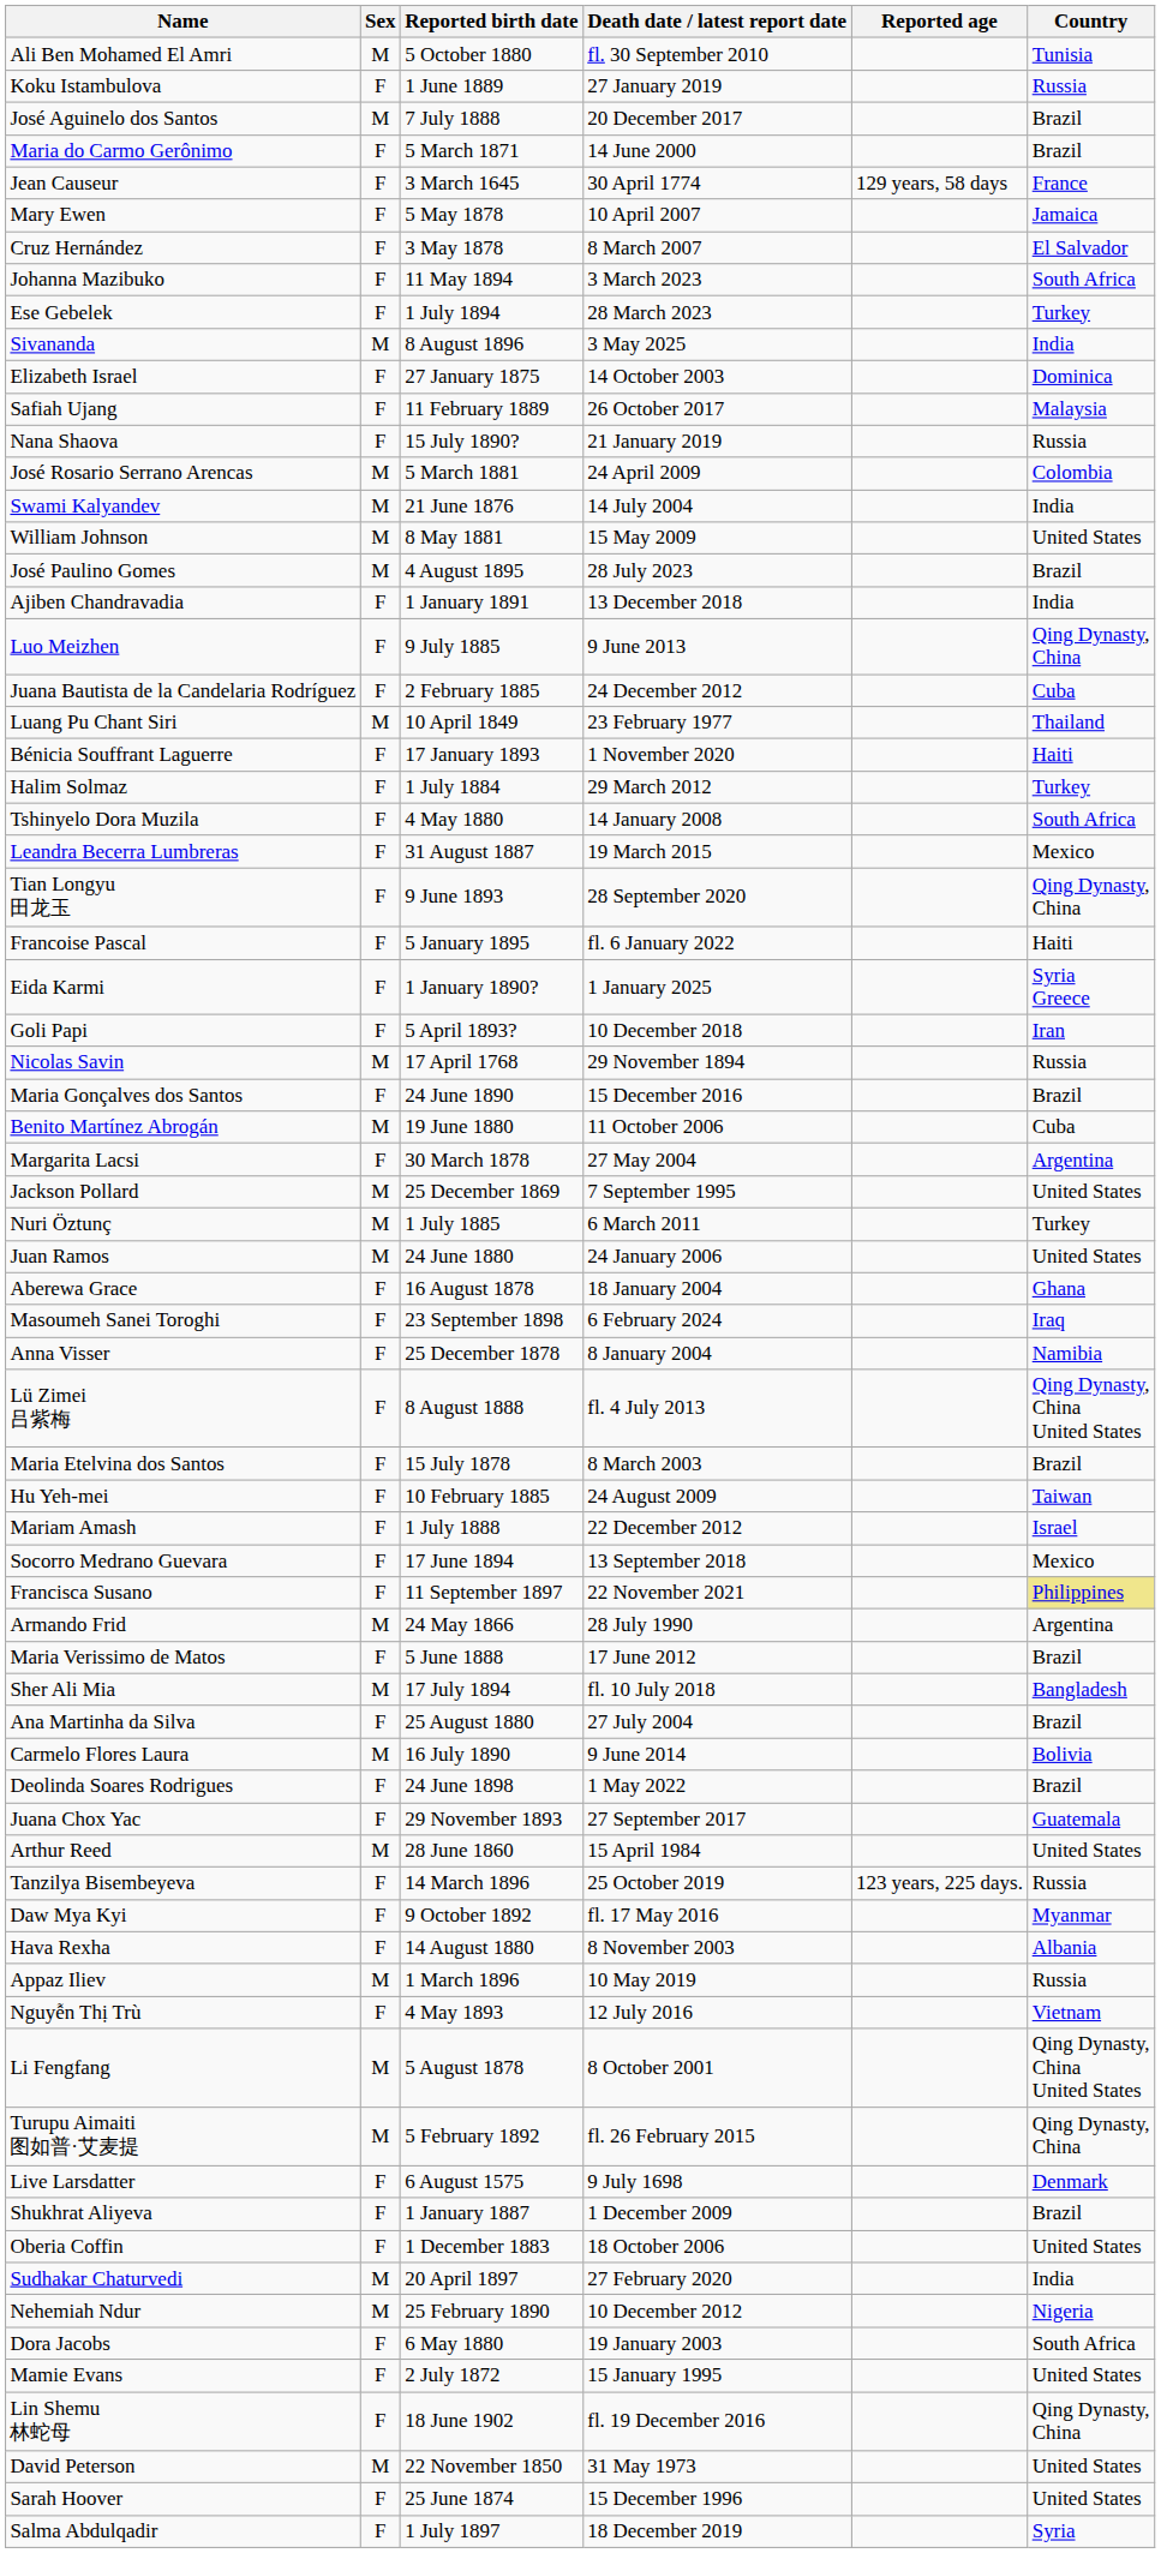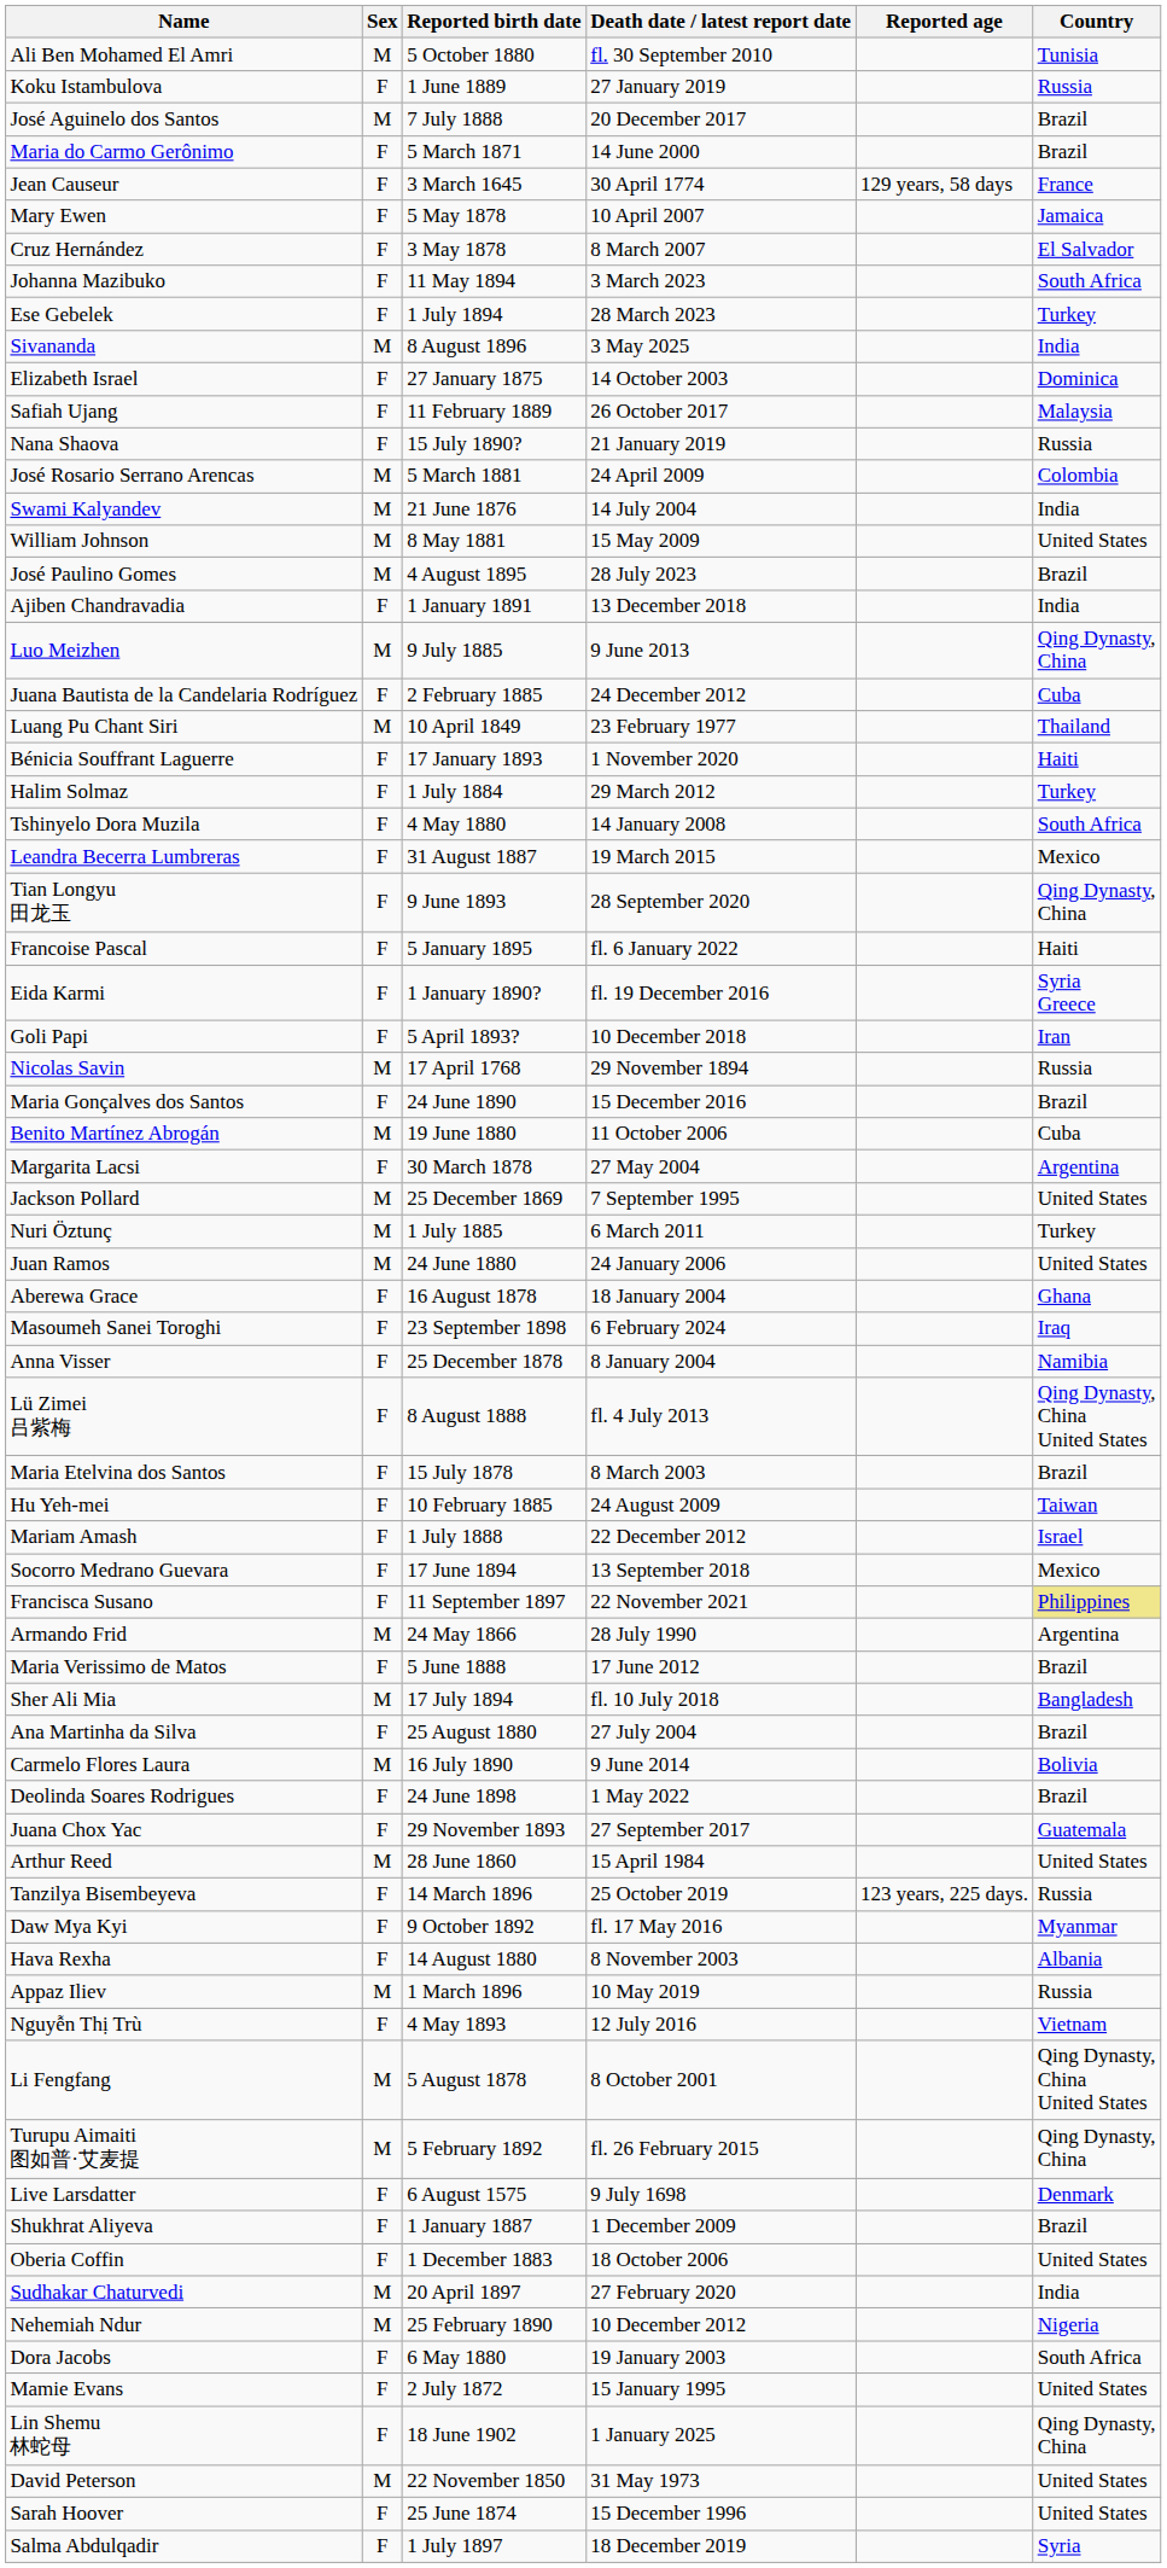 <table class="wikitable">
 <tr>
 <th>Name</th>
 <th>Sex</th>
 <th>Reported birth date</th>
 <th>Death date / latest report date</th>
 <th>Reported age</th>
 <th>Country</th>
 </tr>
 <tr>
 <td>Ali Ben Mohamed El Amri</td>
 <td align="center">M</td>
 <td>5 October 1880</td>
 <td><a href='#'>fl.</a> 30 September 2010</td>
 <td></td>
 <td><a href='#'>Tunisia</a></td>
 </tr>
 <tr>
 <td>Koku Istambulova</td>
 <td align="center">F</td>
 <td>1 June 1889</td>
 <td>27 January 2019</td>
 <td></td>
 <td><a href='#'>Russia</a></td>
 </tr>
 <tr>
 <td>José Aguinelo dos Santos</td>
 <td align="center">M</td>
 <td>7 July 1888</td>
 <td>20 December 2017</td>
 <td></td>
 <td>Brazil</td>
 </tr>
 <tr>
 <td><a href='#'>Maria do Carmo Gerônimo</a></td>
 <td align="center">F</td>
 <td>5 March 1871</td>
 <td>14 June 2000</td>
 <td></td>
 <td>Brazil</td>
 </tr>
 <tr>
 <td>Jean Causeur</td>
 <td align="center">F</td>
 <td>3 March 1645</td>
 <td>30 April 1774</td>
 <td>129 years, 58 days</td>
 <td><a href='#'>France</a></td>
 </tr>
 <tr>
 <td>Mary Ewen</td>
 <td align="center">F</td>
 <td>5 May 1878</td>
 <td>10 April 2007</td>
 <td></td>
 <td><a href='#'>Jamaica</a></td>
 </tr>
 <tr>
 <td>Cruz Hernández</td>
 <td align="center">F</td>
 <td>3 May 1878</td>
 <td>8 March 2007</td>
 <td></td>
 <td><a href='#'>El Salvador</a></td>
 </tr>
 <tr>
 <td>Johanna Mazibuko</td>
 <td align="center">F</td>
 <td>11 May 1894</td>
 <td>3 March 2023</td>
 <td></td>
 <td><a href='#'>South Africa</a></td>
 </tr>
 <tr>
 <td>Ese Gebelek</td>
 <td align="center">F</td>
 <td>1 July 1894</td>
 <td>28 March 2023</td>
 <td></td>
 <td><a href='#'>Turkey</a></td>
 </tr>
 <tr>
 <td><a href='#'>Sivananda</a></td>
 <td align="center">M</td>
 <td>8 August 1896</td>
 <td>3 May 2025</td>
 <td></td>
 <td><a href='#'>India</a></td>
 </tr>
 <tr>
 <td>Elizabeth Israel</td>
 <td align="center">F</td>
 <td>27 January 1875</td>
 <td>14 October 2003</td>
 <td></td>
 <td><a href='#'>Dominica</a></td>
 </tr>
 <tr>
 <td>Safiah Ujang</td>
 <td align="center">F</td>
 <td>11 February 1889</td>
 <td>26 October 2017</td>
 <td></td>
 <td><a href='#'>Malaysia</a></td>
 </tr>
 <tr>
 <td>Nana Shaova</td>
 <td align="center">F</td>
 <td>15 July 1890?</td>
 <td>21 January 2019</td>
 <td></td>
 <td>Russia</td>
 </tr>
 <tr>
 <td>José Rosario Serrano Arencas</td>
 <td align="center">M</td>
 <td>5 March 1881</td>
 <td>24 April 2009</td>
 <td></td>
 <td><a href='#'>Colombia</a></td>
 </tr>
 <tr>
 <td><a href='#'>Swami Kalyandev</a></td>
 <td align="center">M</td>
 <td>21 June 1876</td>
 <td>14 July 2004</td>
 <td></td>
 <td>India</td>
 </tr>
 <tr>
 <td>William Johnson</td>
 <td align="center">M</td>
 <td>8 May 1881</td>
 <td>15 May 2009</td>
 <td></td>
 <td>United States</td>
 </tr>
 <tr>
 <td>José Paulino Gomes</td>
 <td align="center">M</td>
 <td>4 August 1895</td>
 <td>28 July 2023</td>
 <td></td>
 <td>Brazil</td>
 </tr>
 <tr>
 <td>Ajiben Chandravadia</td>
 <td align="center">F</td>
 <td>1 January 1891</td>
 <td>13 December 2018</td>
 <td></td>
 <td>India</td>
 </tr>
 <tr>
 <td><a href='#'>Luo Meizhen</a></td>
-<td align="center">F</td>
+<td align="center">M</td>
 <td>9 July 1885</td>
 <td>9 June 2013</td>
 <td></td>
 <td><a href='#'>Qing Dynasty</a>,<br><a href='#'>China</a></td>
 </tr>
 <tr>
 <td>Juana Bautista de la Candelaria Rodríguez</td>
 <td align="center">F</td>
 <td>2 February 1885</td>
 <td>24 December 2012</td>
 <td></td>
 <td><a href='#'>Cuba</a></td>
 </tr>
 <tr>
 <td>Luang Pu Chant Siri</td>
 <td align="center">M</td>
 <td>10 April 1849</td>
 <td>23 February 1977</td>
 <td></td>
 <td><a href='#'>Thailand</a></td>
 </tr>
 <tr>
 <td>Bénicia Souffrant Laguerre </td>
 <td align="center">F</td>
 <td>17 January 1893</td>
 <td>1 November 2020</td>
 <td></td>
 <td><a href='#'>Haiti</a></td>
 </tr>
 <tr>
 <td>Halim Solmaz</td>
 <td align="center">F</td>
 <td>1 July 1884</td>
 <td>29 March 2012</td>
 <td></td>
 <td><a href='#'>Turkey</a></td>
 </tr>
 <tr>
 <td>Tshinyelo Dora Muzila</td>
 <td align="center">F</td>
 <td>4 May 1880</td>
 <td>14 January 2008</td>
 <td></td>
 <td><a href='#'>South Africa</a></td>
 </tr>
 <tr>
 <td><a href='#'>Leandra Becerra Lumbreras</a></td>
 <td align="center">F</td>
 <td>31 August 1887</td>
 <td>19 March 2015</td>
 <td></td>
 <td>Mexico</td>
 </tr>
 <tr>
 <td>Tian Longyu<br>田龙玉</td>
 <td align="center">F</td>
 <td>9 June 1893</td>
 <td>28 September 2020</td>
 <td></td>
 <td><a href='#'>Qing Dynasty</a>,<br>China</td>
 </tr>
 <tr>
 <td>Francoise Pascal</td>
 <td align="center">F</td>
 <td>5 January 1895</td>
 <td>fl. 6 January 2022</td>
 <td></td>
 <td>Haiti</td>
 </tr>
 <tr>
 <td>Eida Karmi </td>
 <td align="center">F</td>
 <td>1 January 1890?</td>
-<td>1 January 2025</td>
+<td>fl. 19 December 2016</td>
 <td></td>
 <td><a href='#'>Syria</a><br><a href='#'>Greece</a></td>
 </tr>
 <tr>
 <td>Goli Papi </td>
 <td align="center">F</td>
 <td>5 April 1893?</td>
 <td>10 December 2018</td>
 <td></td>
 <td><a href='#'>Iran</a></td>
 </tr>
 <tr>
 <td><a href='#'>Nicolas Savin</a></td>
 <td align="center">M</td>
 <td>17 April 1768</td>
 <td>29 November 1894</td>
 <td></td>
 <td>Russia</td>
 </tr>
 <tr>
 <td>Maria Gonçalves dos Santos</td>
 <td align="center">F</td>
 <td>24 June 1890</td>
 <td>15 December 2016</td>
 <td></td>
 <td>Brazil</td>
 </tr>
 <tr>
 <td><a href='#'>Benito Martínez Abrogán</a></td>
 <td align="center">M</td>
 <td>19 June 1880</td>
 <td>11 October 2006</td>
 <td></td>
 <td>Cuba</td>
 </tr>
 <tr>
 <td>Margarita Lacsi</td>
 <td align="center">F</td>
 <td>30 March 1878</td>
 <td>27 May 2004</td>
 <td></td>
 <td><a href='#'>Argentina</a></td>
 </tr>
 <tr>
 <td>Jackson Pollard</td>
 <td align="center">M</td>
 <td>25 December 1869</td>
 <td>7 September 1995</td>
 <td></td>
 <td>United States</td>
 </tr>
 <tr>
 <td>Nuri Öztunç</td>
 <td align="center">M</td>
 <td>1 July 1885</td>
 <td>6 March 2011</td>
 <td></td>
 <td>Turkey</td>
 </tr>
 <tr>
 <td>Juan Ramos</td>
 <td align="center">M</td>
 <td>24 June 1880</td>
 <td>24 January 2006</td>
 <td></td>
 <td>United States</td>
 </tr>
 <tr>
 <td>Aberewa Grace</td>
 <td align="center">F</td>
 <td>16 August 1878</td>
 <td>18 January 2004</td>
 <td></td>
 <td><a href='#'>Ghana</a></td>
 </tr>
 <tr>
 <td>Masoumeh Sanei Toroghi</td>
 <td align="center">F</td>
 <td>23 September 1898</td>
 <td>6 February 2024</td>
 <td></td>
 <td><a href='#'>Iraq</a></td>
 </tr>
 <tr>
 <td>Anna Visser</td>
 <td align="center">F</td>
 <td>25 December 1878</td>
 <td>8 January 2004</td>
 <td></td>
 <td><a href='#'>Namibia</a></td>
 </tr>
 <tr>
 <td>Lü Zimei<br>吕紫梅</td>
 <td align="center">F</td>
 <td>8 August 1888</td>
 <td>fl. 4 July 2013</td>
 <td></td>
 <td><a href='#'>Qing Dynasty</a>,<br>China<br>United States</td>
 </tr>
 <tr>
 <td>Maria Etelvina dos Santos</td>
 <td align="center">F</td>
 <td>15 July 1878</td>
 <td>8 March 2003</td>
 <td></td>
 <td>Brazil</td>
 </tr>
 <tr>
 <td>Hu Yeh-mei</td>
 <td align="center">F</td>
 <td>10 February 1885</td>
 <td>24 August 2009</td>
 <td></td>
 <td><a href='#'>Taiwan</a></td>
 </tr>
 <tr>
 <td>Mariam Amash</td>
 <td align="center">F</td>
 <td>1 July 1888</td>
 <td>22 December 2012</td>
 <td> </td>
 <td><a href='#'>Israel</a></td>
 </tr>
 <tr>
 <td>Socorro Medrano Guevara</td>
 <td align="center">F</td>
 <td>17 June 1894</td>
 <td>13 September 2018</td>
 <td></td>
 <td>Mexico</td>
 </tr>
 <tr>
 <td>Francisca Susano</td>
 <td align="center">F</td>
 <td>11 September 1897</td>
 <td>22 November 2021</td>
 <td></td>
 <td style="background: khaki;"><a href='#'>Philippines</a></td>
 </tr>
 <tr>
 <td>Armando Frid</td>
 <td align="center">M</td>
 <td>24 May 1866</td>
 <td>28 July 1990</td>
 <td></td>
 <td>Argentina</td>
 </tr>
 <tr>
 <td>Maria Verissimo de Matos</td>
 <td align="center">F</td>
 <td>5 June 1888</td>
 <td>17 June 2012</td>
 <td></td>
 <td>Brazil</td>
 </tr>
 <tr>
 <td>Sher Ali Mia</td>
 <td align="center">M</td>
 <td>17 July 1894</td>
 <td>fl. 10 July 2018</td>
 <td></td>
 <td><a href='#'>Bangladesh</a></td>
 </tr>
 <tr>
 <td>Ana Martinha da Silva</td>
 <td align="center">F</td>
 <td>25 August 1880</td>
 <td>27 July 2004</td>
 <td></td>
 <td>Brazil</td>
 </tr>
 <tr>
 <td>Carmelo Flores Laura</td>
 <td align="center">M</td>
 <td>16 July 1890</td>
 <td>9 June 2014</td>
 <td></td>
 <td><a href='#'>Bolivia</a></td>
 </tr>
 <tr>
 <td>Deolinda Soares Rodrigues</td>
 <td align="center">F</td>
 <td>24 June 1898</td>
 <td>1 May 2022</td>
 <td></td>
 <td>Brazil</td>
 </tr>
 <tr>
 <td>Juana Chox Yac</td>
 <td align="center">F</td>
 <td>29 November 1893</td>
 <td>27 September 2017</td>
 <td></td>
 <td><a href='#'>Guatemala</a></td>
 </tr>
 <tr>
 <td>Arthur Reed</td>
 <td align="center">M</td>
 <td>28 June 1860</td>
 <td>15 April 1984</td>
 <td></td>
 <td>United States</td>
 </tr>
 <tr>
 <td>Tanzilya Bisembeyeva</td>
 <td align="center">F</td>
 <td>14 March 1896</td>
 <td>25 October 2019</td>
 <td>123 years, 225 days.</td>
 <td>Russia</td>
 </tr>
 <tr>
 <td>Daw Mya Kyi</td>
 <td align="center">F</td>
 <td>9 October 1892</td>
 <td>fl. 17 May 2016</td>
 <td></td>
 <td><a href='#'>Myanmar</a></td>
 </tr>
 <tr>
 <td>Hava Rexha</td>
 <td align="center">F</td>
 <td>14 August 1880</td>
 <td>8 November 2003</td>
 <td></td>
 <td><a href='#'>Albania</a></td>
 </tr>
 <tr>
 <td>Appaz Iliev</td>
 <td align="center">M</td>
 <td>1 March 1896</td>
 <td>10 May 2019</td>
 <td></td>
 <td>Russia</td>
 </tr>
 <tr>
 <td>Nguyễn Thị Trù</td>
 <td align="center">F</td>
 <td>4 May 1893</td>
 <td>12 July 2016</td>
 <td></td>
 <td><a href='#'>Vietnam</a></td>
 </tr>
 <tr>
 <td>Li Fengfang</td>
 <td align="center">M</td>
 <td>5 August 1878</td>
 <td>8 October 2001</td>
 <td></td>
 <td>Qing Dynasty,<br>China<br>United States</td>
 </tr>
 <tr>
 <td>Turupu Aimaiti<br>图如普·艾麦提</td>
 <td align="center">M</td>
 <td>5 February 1892</td>
 <td>fl. 26 February 2015</td>
 <td></td>
 <td>Qing Dynasty,<br>China</td>
 </tr>
 <tr>
 <td>Live Larsdatter</td>
 <td align="center">F</td>
 <td>6 August 1575</td>
 <td>9 July 1698</td>
 <td></td>
 <td><a href='#'>Denmark</a></td>
 </tr>
 <tr>
 <td>Shukhrat Aliyeva</td>
 <td align="center">F</td>
 <td>1 January 1887</td>
 <td>1 December 2009</td>
 <td></td>
 <td>Brazil</td>
 </tr>
 <tr>
 <td>Oberia Coffin</td>
 <td align="center">F</td>
 <td>1 December 1883</td>
 <td>18 October 2006</td>
 <td></td>
 <td>United States</td>
 </tr>
 <tr>
 <td><a href='#'>Sudhakar Chaturvedi</a></td>
 <td align="center">M</td>
 <td>20 April 1897</td>
 <td>27 February 2020</td>
 <td></td>
 <td>India</td>
 </tr>
 <tr>
 <td>Nehemiah Ndur</td>
 <td align="center">M</td>
 <td>25 February 1890</td>
 <td>10 December 2012</td>
 <td></td>
 <td><a href='#'>Nigeria</a></td>
 </tr>
 <tr>
 <td>Dora Jacobs</td>
 <td align="center">F</td>
 <td>6 May 1880</td>
 <td>19 January 2003</td>
 <td></td>
 <td>South Africa</td>
 </tr>
 <tr>
 <td>Mamie Evans</td>
 <td align="center">F</td>
 <td>2 July 1872</td>
 <td>15 January 1995</td>
 <td></td>
 <td>United States</td>
 </tr>
 <tr>
 <td>Lin Shemu<br>林蛇母</td>
 <td align="center">F</td>
 <td>18 June 1902</td>
-<td>fl. 19 December 2016</td>
+<td>1 January 2025</td>
 <td></td>
 <td>Qing Dynasty,<br>China</td>
 </tr>
 <tr>
 <td>David Peterson</td>
 <td align="center">M</td>
 <td>22 November 1850</td>
 <td>31 May 1973</td>
 <td></td>
 <td>United States</td>
 </tr>
 <tr>
 <td>Sarah Hoover</td>
 <td align="center">F</td>
 <td>25 June 1874</td>
 <td>15 December 1996</td>
 <td></td>
 <td>United States</td>
 </tr>
 <tr>
 <td>Salma Abdulqadir</td>
 <td align="center">F</td>
 <td>1 July 1897</td>
 <td>18 December 2019</td>
 <td></td>
 <td><a href='#'>Syria</a></td>
 </tr>
 </table>
